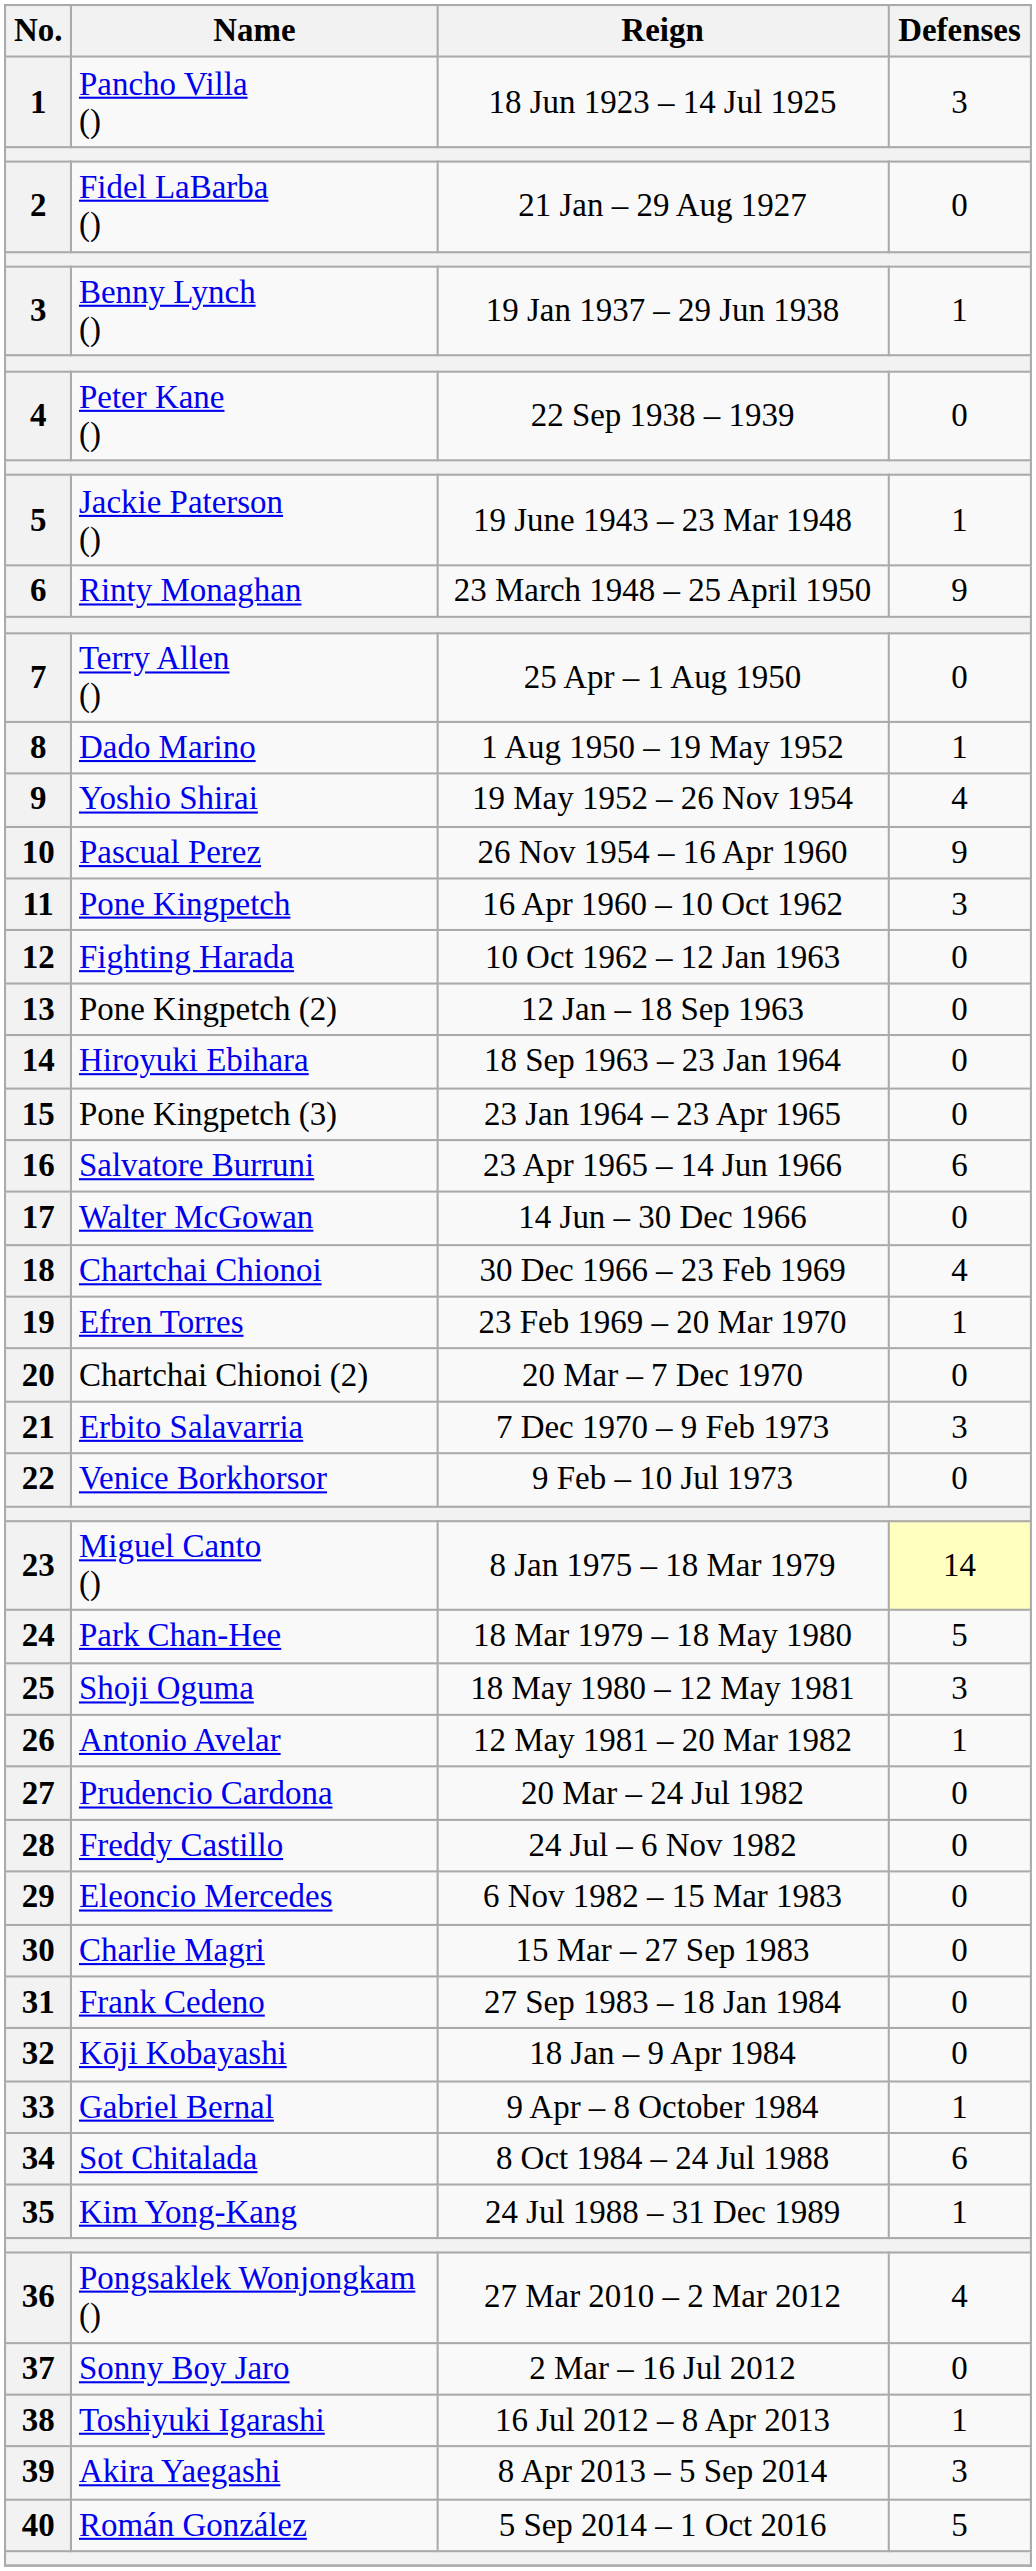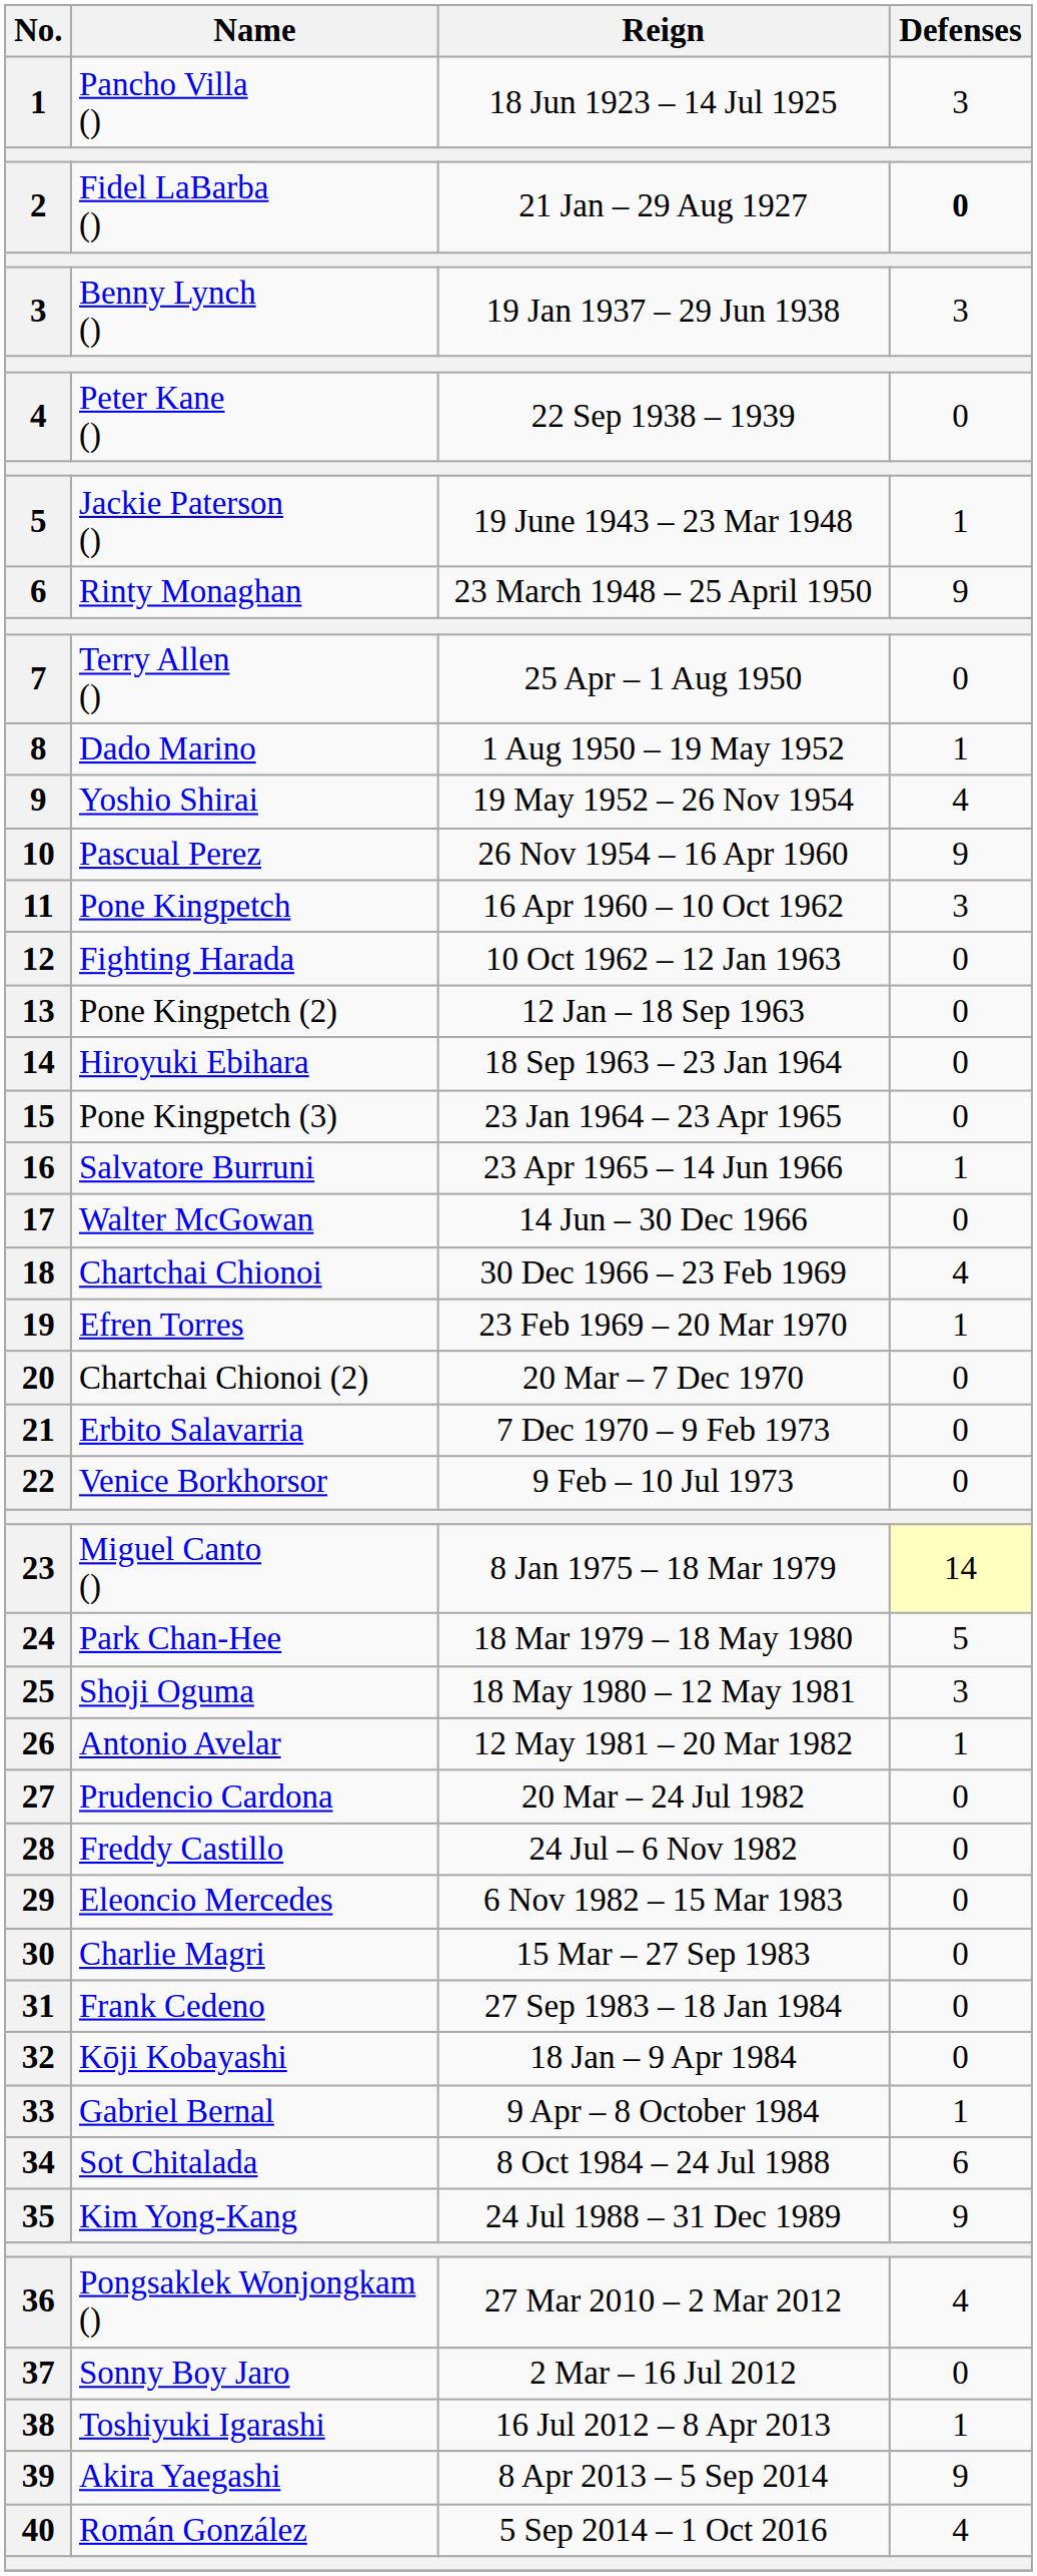 <table class="wikitable sortable" style="width:80%;">
 <tr>
 <th>No.</th>
 <th>Name</th>
 <th>Reign</th>
 <th>Defenses</th>
 </tr>
 <tr align=center>
 <th>1</th>
 <td align=left><a href='#'>Pancho Villa</a><br>()</td>
 <td>18 Jun 1923 – 14 Jul 1925</td>
 <td>3</td>
 </tr>
 <tr align=center>
 <th colspan=4></th>
 </tr>
 <tr align=center>
 <th>2</th>
 <td align=left><a href='#'>Fidel LaBarba</a><br>()</td>
 <td>21 Jan – 29 Aug 1927</td>
-<td>0</td>
+<td><strong>0</strong></td>
 </tr>
 <tr align=center>
 <th colspan=4></th>
 </tr>
 <tr align=center>
 <th>3</th>
 <td align=left><a href='#'>Benny Lynch</a><br>()</td>
 <td>19 Jan 1937 – 29 Jun 1938</td>
-<td>1</td>
+<td>3</td>
 </tr>
 <tr align=center>
 <th colspan=4></th>
 </tr>
 <tr align=center>
 <th>4</th>
 <td align=left><a href='#'>Peter Kane</a><br>()</td>
 <td>22 Sep 1938 – 1939</td>
 <td>0</td>
 </tr>
 <tr align=center>
 <th colspan=4></th>
 </tr>
 <tr align=center>
 <th>5</th>
 <td align=left><a href='#'>Jackie Paterson</a><br>()</td>
 <td>19 June 1943 – 23 Mar 1948</td>
 <td>1</td>
 </tr>
 <tr align=center>
 <th>6</th>
 <td align=left><a href='#'>Rinty Monaghan</a></td>
 <td>23 March 1948 – 25 April 1950</td>
 <td>9</td>
 </tr>
 <tr>
 <th colspan=4></th>
 </tr>
 <tr align=center>
 <th>7</th>
 <td align=left><a href='#'>Terry Allen</a><br>()</td>
 <td>25 Apr – 1 Aug 1950</td>
 <td>0</td>
 </tr>
 <tr align=center>
 <th>8</th>
 <td align=left><a href='#'>Dado Marino</a></td>
 <td>1 Aug 1950 – 19 May 1952</td>
 <td>1</td>
 </tr>
 <tr align=center>
 <th>9</th>
 <td align=left><a href='#'>Yoshio Shirai</a></td>
 <td>19 May 1952 – 26 Nov 1954</td>
 <td>4</td>
 </tr>
 <tr align=center>
 <th>10</th>
 <td align=left><a href='#'>Pascual Perez</a></td>
 <td>26 Nov 1954 – 16 Apr 1960</td>
 <td>9</td>
 </tr>
 <tr align=center>
 <th>11</th>
 <td align=left><a href='#'>Pone Kingpetch</a></td>
 <td>16 Apr 1960 – 10 Oct 1962</td>
 <td>3</td>
 </tr>
 <tr align=center>
 <th>12</th>
 <td align=left><a href='#'>Fighting Harada</a></td>
 <td>10 Oct 1962 – 12 Jan 1963</td>
 <td>0</td>
 </tr>
 <tr align=center>
 <th>13</th>
 <td align=left>Pone Kingpetch (2)</td>
 <td>12 Jan – 18 Sep 1963</td>
 <td>0</td>
 </tr>
 <tr align=center>
 <th>14</th>
 <td align=left><a href='#'>Hiroyuki Ebihara</a></td>
 <td>18 Sep 1963 – 23 Jan 1964</td>
 <td>0</td>
 </tr>
 <tr align=center>
 <th>15</th>
 <td align=left>Pone Kingpetch (3)</td>
 <td>23 Jan 1964 – 23 Apr 1965</td>
 <td>0</td>
 </tr>
 <tr align=center>
 <th>16</th>
 <td align=left><a href='#'>Salvatore Burruni</a></td>
 <td>23 Apr 1965 – 14 Jun 1966</td>
-<td>6</td>
+<td>1</td>
 </tr>
 <tr align=center>
 <th>17</th>
 <td align=left><a href='#'>Walter McGowan</a></td>
 <td>14 Jun – 30 Dec 1966</td>
 <td>0</td>
 </tr>
 <tr align=center>
 <th>18</th>
 <td align=left><a href='#'>Chartchai Chionoi</a></td>
 <td>30 Dec 1966 – 23 Feb 1969</td>
 <td>4</td>
 </tr>
 <tr align=center>
 <th>19</th>
 <td align=left><a href='#'>Efren Torres</a></td>
 <td>23 Feb 1969 – 20 Mar 1970</td>
 <td>1</td>
 </tr>
 <tr align=center>
 <th>20</th>
 <td align=left>Chartchai Chionoi (2)</td>
 <td>20 Mar – 7 Dec 1970</td>
 <td>0</td>
 </tr>
 <tr align=center>
 <th>21</th>
 <td align=left><a href='#'>Erbito Salavarria</a></td>
 <td>7 Dec 1970 – 9 Feb 1973</td>
-<td>3</td>
+<td>0</td>
 </tr>
 <tr align=center>
 <th>22</th>
 <td align=left><a href='#'>Venice Borkhorsor</a></td>
 <td>9 Feb – 10 Jul 1973</td>
 <td>0</td>
 </tr>
 <tr align=center>
 <th colspan=4></th>
 </tr>
 <tr align=center>
 <th>23</th>
 <td align=left><a href='#'>Miguel Canto</a><br>()</td>
 <td>8 Jan 1975 – 18 Mar 1979</td>
 <td style="background:#ffffbf;">14</td>
 </tr>
 <tr align=center>
 <th>24</th>
 <td align=left><a href='#'>Park Chan-Hee</a></td>
 <td>18 Mar 1979 – 18 May 1980</td>
 <td>5</td>
 </tr>
 <tr align=center>
 <th>25</th>
 <td align=left><a href='#'>Shoji Oguma</a></td>
 <td>18 May 1980 – 12 May 1981</td>
 <td>3</td>
 </tr>
 <tr align=center>
 <th>26</th>
 <td align=left><a href='#'>Antonio Avelar</a></td>
 <td>12 May 1981 – 20 Mar 1982</td>
 <td>1</td>
 </tr>
 <tr align=center>
 <th>27</th>
 <td align=left><a href='#'>Prudencio Cardona</a></td>
 <td>20 Mar – 24 Jul 1982</td>
 <td>0</td>
 </tr>
 <tr align=center>
 <th>28</th>
 <td align=left><a href='#'>Freddy Castillo</a></td>
 <td>24 Jul – 6 Nov 1982</td>
 <td>0</td>
 </tr>
 <tr align=center>
 <th>29</th>
 <td align=left><a href='#'>Eleoncio Mercedes</a></td>
 <td>6 Nov 1982 – 15 Mar 1983</td>
 <td>0</td>
 </tr>
 <tr align=center>
 <th>30</th>
 <td align=left><a href='#'>Charlie Magri</a></td>
 <td>15 Mar – 27 Sep 1983</td>
 <td>0</td>
 </tr>
 <tr align=center>
 <th>31</th>
 <td align=left><a href='#'>Frank Cedeno</a></td>
 <td>27 Sep 1983 – 18 Jan 1984</td>
 <td>0</td>
 </tr>
 <tr align=center>
 <th>32</th>
 <td align=left><a href='#'>Kōji Kobayashi</a></td>
 <td>18 Jan – 9 Apr 1984</td>
 <td>0</td>
 </tr>
 <tr align=center>
 <th>33</th>
 <td align=left><a href='#'>Gabriel Bernal</a></td>
 <td>9 Apr – 8 October 1984</td>
 <td>1</td>
 </tr>
 <tr align=center>
 <th>34</th>
 <td align=left><a href='#'>Sot Chitalada</a></td>
 <td>8 Oct 1984 – 24 Jul 1988</td>
 <td>6</td>
 </tr>
 <tr align=center>
 <th>35</th>
 <td align=left><a href='#'>Kim Yong-Kang</a></td>
 <td>24 Jul 1988 – 31 Dec 1989</td>
-<td>1</td>
+<td>9</td>
 </tr>
 <tr align=center>
 <th colspan=4></th>
 </tr>
 <tr align=center>
 <th>36</th>
 <td align=left><a href='#'>Pongsaklek Wonjongkam</a><br>()</td>
 <td>27 Mar 2010 – 2 Mar 2012</td>
 <td>4</td>
 </tr>
 <tr align=center>
 <th>37</th>
 <td align=left><a href='#'>Sonny Boy Jaro</a></td>
 <td>2 Mar – 16 Jul 2012</td>
 <td>0</td>
 </tr>
 <tr align=center>
 <th>38</th>
 <td align=left><a href='#'>Toshiyuki Igarashi</a></td>
 <td>16 Jul 2012 – 8 Apr 2013</td>
 <td>1</td>
 </tr>
 <tr align=center>
 <th>39</th>
 <td align=left><a href='#'>Akira Yaegashi</a></td>
 <td>8 Apr 2013 – 5 Sep 2014</td>
-<td>3</td>
+<td>9</td>
 </tr>
 <tr align=center>
 <th>40</th>
 <td align=left><a href='#'>Román González</a></td>
 <td>5 Sep 2014 – 1 Oct 2016</td>
-<td>5</td>
+<td>4</td>
 </tr>
 <tr align-center>
 <th colspan=4></th>
 </tr>
 <tr>
 </tr>
 </table>
